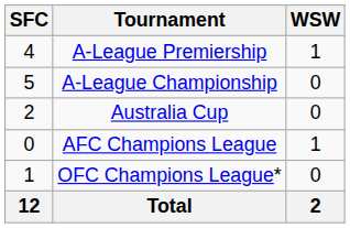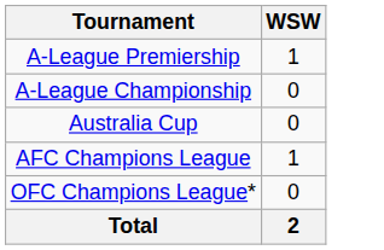 <table class="wikitable">
 <tr>
-<th>SFC</th>
 <th>Tournament</th>
 <th>WSW</th>
 </tr>
 <tr>
-<td align=center>4</td>
 <td align=center><a href='#'>A-League Premiership</a></td>
 <td align=center>1</td>
 </tr>
 <tr>
-<td align=center>5</td>
 <td align=center><a href='#'>A-League Championship</a></td>
 <td align=center>0</td>
 </tr>
 <tr>
-<td align=center>2</td>
 <td align=center><a href='#'>Australia Cup</a></td>
 <td align=center>0</td>
 </tr>
 <tr>
-<td align=center>0</td>
 <td align=center><a href='#'>AFC Champions League</a></td>
 <td align=center>1</td>
 </tr>
 <tr>
-<td align=center>1</td>
 <td align=center><a href='#'>OFC Champions League</a>*</td>
 <td align=center>0</td>
 </tr>
 <tr>
-<th>12</th>
 <th>Total</th>
 <th>2</th>
 </tr>
 </table>
